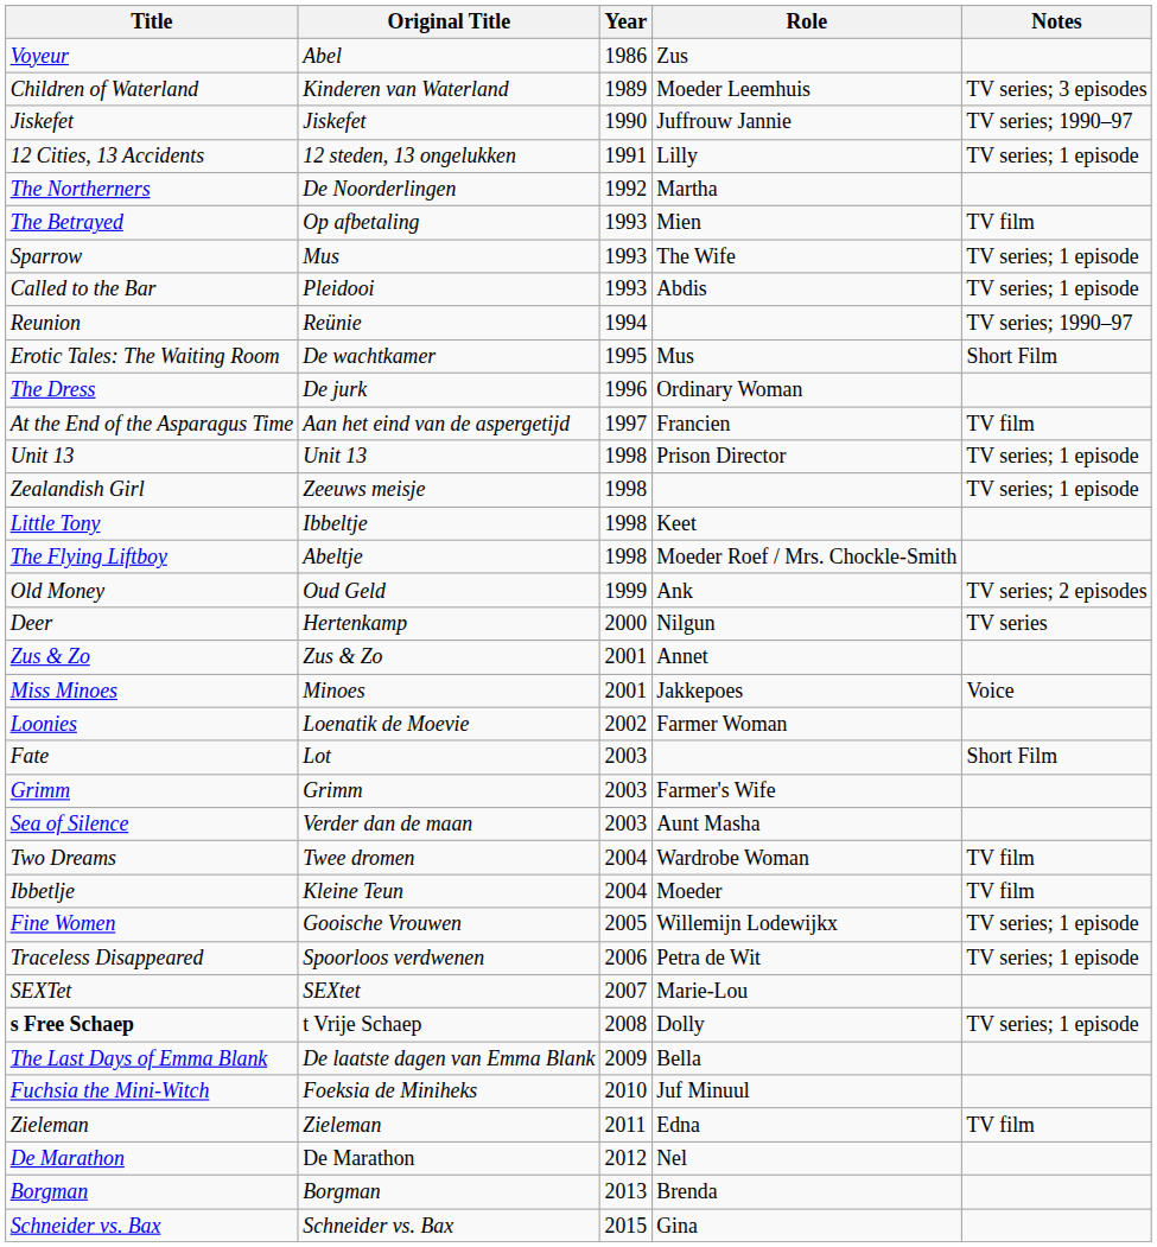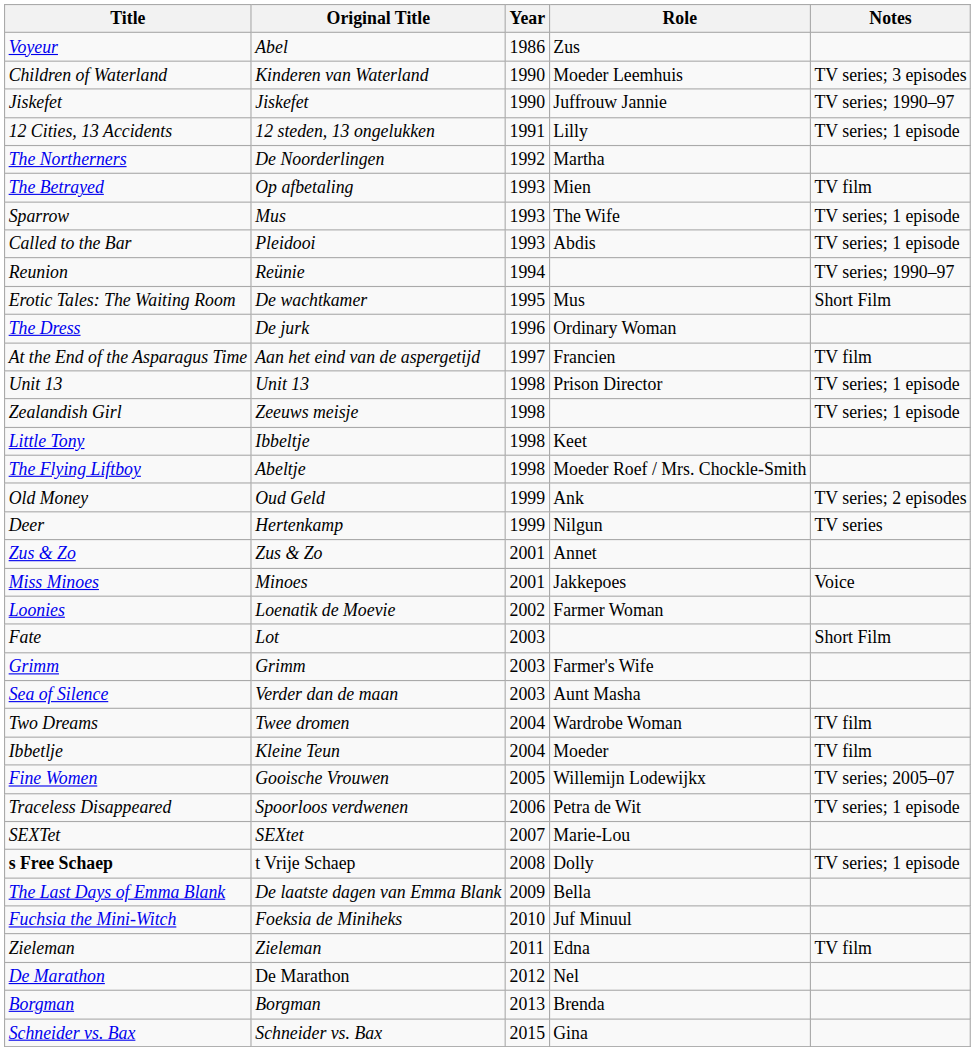 <table class="wikitable sortable">
 <tr>
 <th>Title</th>
 <th>Original Title</th>
 <th>Year</th>
 <th>Role</th>
 <th>Notes</th>
 </tr>
 <tr>
 <td><em><a href='#'>Voyeur</a></em></td>
 <td><em>Abel</em></td>
 <td>1986</td>
 <td>Zus</td>
 <td></td>
 </tr>
 <tr>
 <td><em>Children of Waterland</em></td>
 <td><em>Kinderen van Waterland</em></td>
-<td>1989</td>
+<td>1990</td>
 <td>Moeder Leemhuis</td>
 <td>TV series; 3 episodes</td>
 </tr>
 <tr>
 <td><em>Jiskefet</em></td>
 <td><em>Jiskefet</em></td>
 <td>1990</td>
 <td>Juffrouw Jannie</td>
 <td>TV series; 1990–97</td>
 </tr>
 <tr>
 <td><em>12 Cities, 13 Accidents</em></td>
 <td><em>12 steden, 13 ongelukken</em></td>
 <td>1991</td>
 <td>Lilly</td>
 <td>TV series; 1 episode</td>
 </tr>
 <tr>
 <td><em><a href='#'>The Northerners</a></em></td>
 <td><em>De Noorderlingen</em></td>
 <td>1992</td>
 <td>Martha</td>
 <td></td>
 </tr>
 <tr>
 <td><em><a href='#'>The Betrayed</a></em></td>
 <td><em>Op afbetaling</em></td>
 <td>1993</td>
 <td>Mien</td>
 <td>TV film</td>
 </tr>
 <tr>
 <td><em>Sparrow</em></td>
 <td><em>Mus</em></td>
 <td>1993</td>
 <td>The Wife</td>
 <td>TV series; 1 episode</td>
 </tr>
 <tr>
 <td><em>Called to the Bar</em></td>
 <td><em>Pleidooi</em></td>
 <td>1993</td>
 <td>Abdis</td>
 <td>TV series; 1 episode</td>
 </tr>
 <tr>
 <td><em>Reunion</em></td>
 <td><em>Reünie</em></td>
 <td>1994</td>
 <td></td>
 <td>TV series; 1990–97</td>
 </tr>
 <tr>
 <td><em>Erotic Tales: The Waiting Room</em></td>
 <td><em>De wachtkamer</em></td>
 <td>1995</td>
 <td>Mus</td>
 <td>Short Film</td>
 </tr>
 <tr>
 <td><em><a href='#'>The Dress</a></em></td>
 <td><em>De jurk</em></td>
 <td>1996</td>
 <td>Ordinary Woman</td>
 <td></td>
 </tr>
 <tr>
 <td><em>At the End of the Asparagus Time</em></td>
 <td><em>Aan het eind van de aspergetijd</em></td>
 <td>1997</td>
 <td>Francien</td>
 <td>TV film</td>
 </tr>
 <tr>
 <td><em>Unit 13</em></td>
 <td><em>Unit 13</em></td>
 <td>1998</td>
 <td>Prison Director</td>
 <td>TV series; 1 episode</td>
 </tr>
 <tr>
 <td><em>Zealandish Girl</em></td>
 <td><em>Zeeuws meisje</em></td>
 <td>1998</td>
 <td></td>
 <td>TV series; 1 episode</td>
 </tr>
 <tr>
 <td><em><a href='#'>Little Tony</a></em></td>
 <td><em>Ibbeltje</em></td>
 <td>1998</td>
 <td>Keet</td>
 <td></td>
 </tr>
 <tr>
 <td><em><a href='#'>The Flying Liftboy</a></em></td>
 <td><em>Abeltje</em></td>
 <td>1998</td>
 <td>Moeder Roef / Mrs. Chockle-Smith</td>
 <td></td>
 </tr>
 <tr>
 <td><em>Old Money</em></td>
 <td><em>Oud Geld</em></td>
 <td>1999</td>
 <td>Ank</td>
 <td>TV series; 2 episodes</td>
 </tr>
 <tr>
 <td><em>Deer</em></td>
 <td><em>Hertenkamp</em></td>
-<td>2000</td>
+<td>1999</td>
 <td>Nilgun</td>
 <td>TV series</td>
 </tr>
 <tr>
 <td><em><a href='#'>Zus & Zo</a></em></td>
 <td><em>Zus & Zo</em></td>
 <td>2001</td>
 <td>Annet</td>
 <td></td>
 </tr>
 <tr>
 <td><em><a href='#'>Miss Minoes</a></em></td>
 <td><em>Minoes</em></td>
 <td>2001</td>
 <td>Jakkepoes</td>
 <td>Voice</td>
 </tr>
 <tr>
 <td><em><a href='#'>Loonies</a></em></td>
 <td><em>Loenatik de Moevie</em></td>
 <td>2002</td>
 <td>Farmer Woman</td>
 <td></td>
 </tr>
 <tr>
 <td><em>Fate</em></td>
 <td><em>Lot</em></td>
 <td>2003</td>
 <td></td>
 <td>Short Film</td>
 </tr>
 <tr>
 <td><em><a href='#'>Grimm</a></em></td>
 <td><em>Grimm</em></td>
 <td>2003</td>
 <td>Farmer's Wife</td>
 <td></td>
 </tr>
 <tr>
 <td><em><a href='#'>Sea of Silence</a></em></td>
 <td><em>Verder dan de maan</em></td>
 <td>2003</td>
 <td>Aunt Masha</td>
 <td></td>
 </tr>
 <tr>
 <td><em>Two Dreams</em></td>
 <td><em>Twee dromen</em></td>
 <td>2004</td>
 <td>Wardrobe Woman</td>
 <td>TV film</td>
 </tr>
 <tr>
 <td><em>Ibbetlje</em></td>
 <td><em>Kleine Teun</em></td>
 <td>2004</td>
 <td>Moeder</td>
 <td>TV film</td>
 </tr>
 <tr>
 <td><em><a href='#'>Fine Women</a></em></td>
 <td><em>Gooische Vrouwen</em></td>
 <td>2005</td>
 <td>Willemijn Lodewijkx</td>
-<td>TV series; 1 episode</td>
+<td>TV series; 2005–07</td>
 </tr>
 <tr>
 <td><em>Traceless Disappeared</em></td>
 <td><em>Spoorloos verdwenen</em></td>
 <td>2006</td>
 <td>Petra de Wit</td>
 <td>TV series; 1 episode</td>
 </tr>
 <tr>
 <td><em>SEXTet</em></td>
 <td><em>SEXtet</em></td>
 <td>2007</td>
 <td>Marie-Lou</td>
 <td></td>
 </tr>
 <tr>
 <td><strong>s Free Schaep<em></td>
 <td></strong>t Vrije Schaep</em></td>
 <td>2008</td>
 <td>Dolly</td>
 <td>TV series; 1 episode</td>
 </tr>
 <tr>
 <td><em><a href='#'>The Last Days of Emma Blank</a></em></td>
 <td><em>De laatste dagen van Emma Blank</em></td>
 <td>2009</td>
 <td>Bella</td>
 <td></td>
 </tr>
 <tr>
 <td><em><a href='#'>Fuchsia the Mini-Witch</a></em></td>
 <td><em>Foeksia de Miniheks</em></td>
 <td>2010</td>
 <td>Juf Minuul</td>
 <td></td>
 </tr>
 <tr>
 <td><em>Zieleman</em></td>
 <td><em>Zieleman</em></td>
 <td>2011</td>
 <td>Edna</td>
 <td>TV film</td>
 </tr>
 <tr>
 <td><em><a href='#'>De Marathon</a></em></td>
 <td>De Marathon</td>
 <td>2012</td>
 <td>Nel</td>
 <td></td>
 </tr>
 <tr>
 <td><em><a href='#'>Borgman</a></em></td>
 <td><em>Borgman</em></td>
 <td>2013</td>
 <td>Brenda</td>
 <td></td>
 </tr>
 <tr>
 <td><em><a href='#'>Schneider vs. Bax</a></em></td>
 <td><em>Schneider vs. Bax</em></td>
 <td>2015</td>
 <td>Gina</td>
 <td></td>
 </tr>
 <tr>
 </tr>
 </table>
